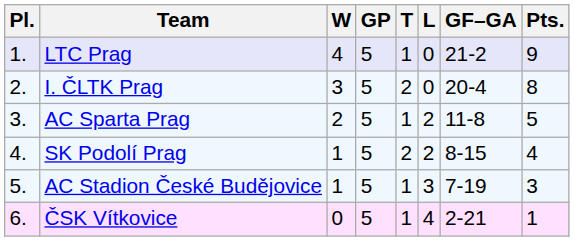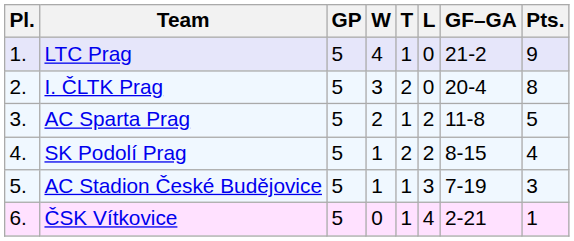 <table class="wikitable">
 <tr>
 <th>Pl.</th>
 <th>Team</th>
+<th>GP</th>
 <th>W</th>
-<th>GP</th>
 <th>T</th>
 <th>L</th>
 <th>GF–GA</th>
 <th>Pts.</th>
 </tr>
 <tr bgcolor="#e6e6fa">
 <td>1.</td>
 <td><a href='#'>LTC Prag</a></td>
+<td>5</td>
 <td>4</td>
-<td>5</td>
 <td>1</td>
 <td>0</td>
 <td>21-2</td>
 <td>9</td>
 </tr>
 <tr bgcolor="#f0f8ff">
 <td>2.</td>
 <td><a href='#'>I. ČLTK Prag</a></td>
+<td>5</td>
 <td>3</td>
-<td>5</td>
 <td>2</td>
 <td>0</td>
 <td>20-4</td>
 <td>8</td>
 </tr>
 <tr bgcolor="#f0f8ff">
 <td>3.</td>
 <td><a href='#'>AC Sparta Prag</a></td>
+<td>5</td>
 <td>2</td>
-<td>5</td>
 <td>1</td>
 <td>2</td>
 <td>11-8</td>
 <td>5</td>
 </tr>
 <tr bgcolor="#f0f8ff">
 <td>4.</td>
 <td><a href='#'>SK Podolí Prag</a></td>
+<td>5</td>
 <td>1</td>
-<td>5</td>
 <td>2</td>
 <td>2</td>
 <td>8-15</td>
 <td>4</td>
 </tr>
 <tr bgcolor="#f0f8ff">
 <td>5.</td>
 <td><a href='#'>AC Stadion České Budějovice</a></td>
+<td>5</td>
 <td>1</td>
-<td>5</td>
 <td>1</td>
 <td>3</td>
 <td>7-19</td>
 <td>3</td>
 </tr>
 <tr bgcolor="#FFE1FF">
 <td>6.</td>
 <td><a href='#'>ČSK Vítkovice</a></td>
+<td>5</td>
 <td>0</td>
-<td>5</td>
 <td>1</td>
 <td>4</td>
 <td>2-21</td>
 <td>1</td>
 </tr>
 </table>
